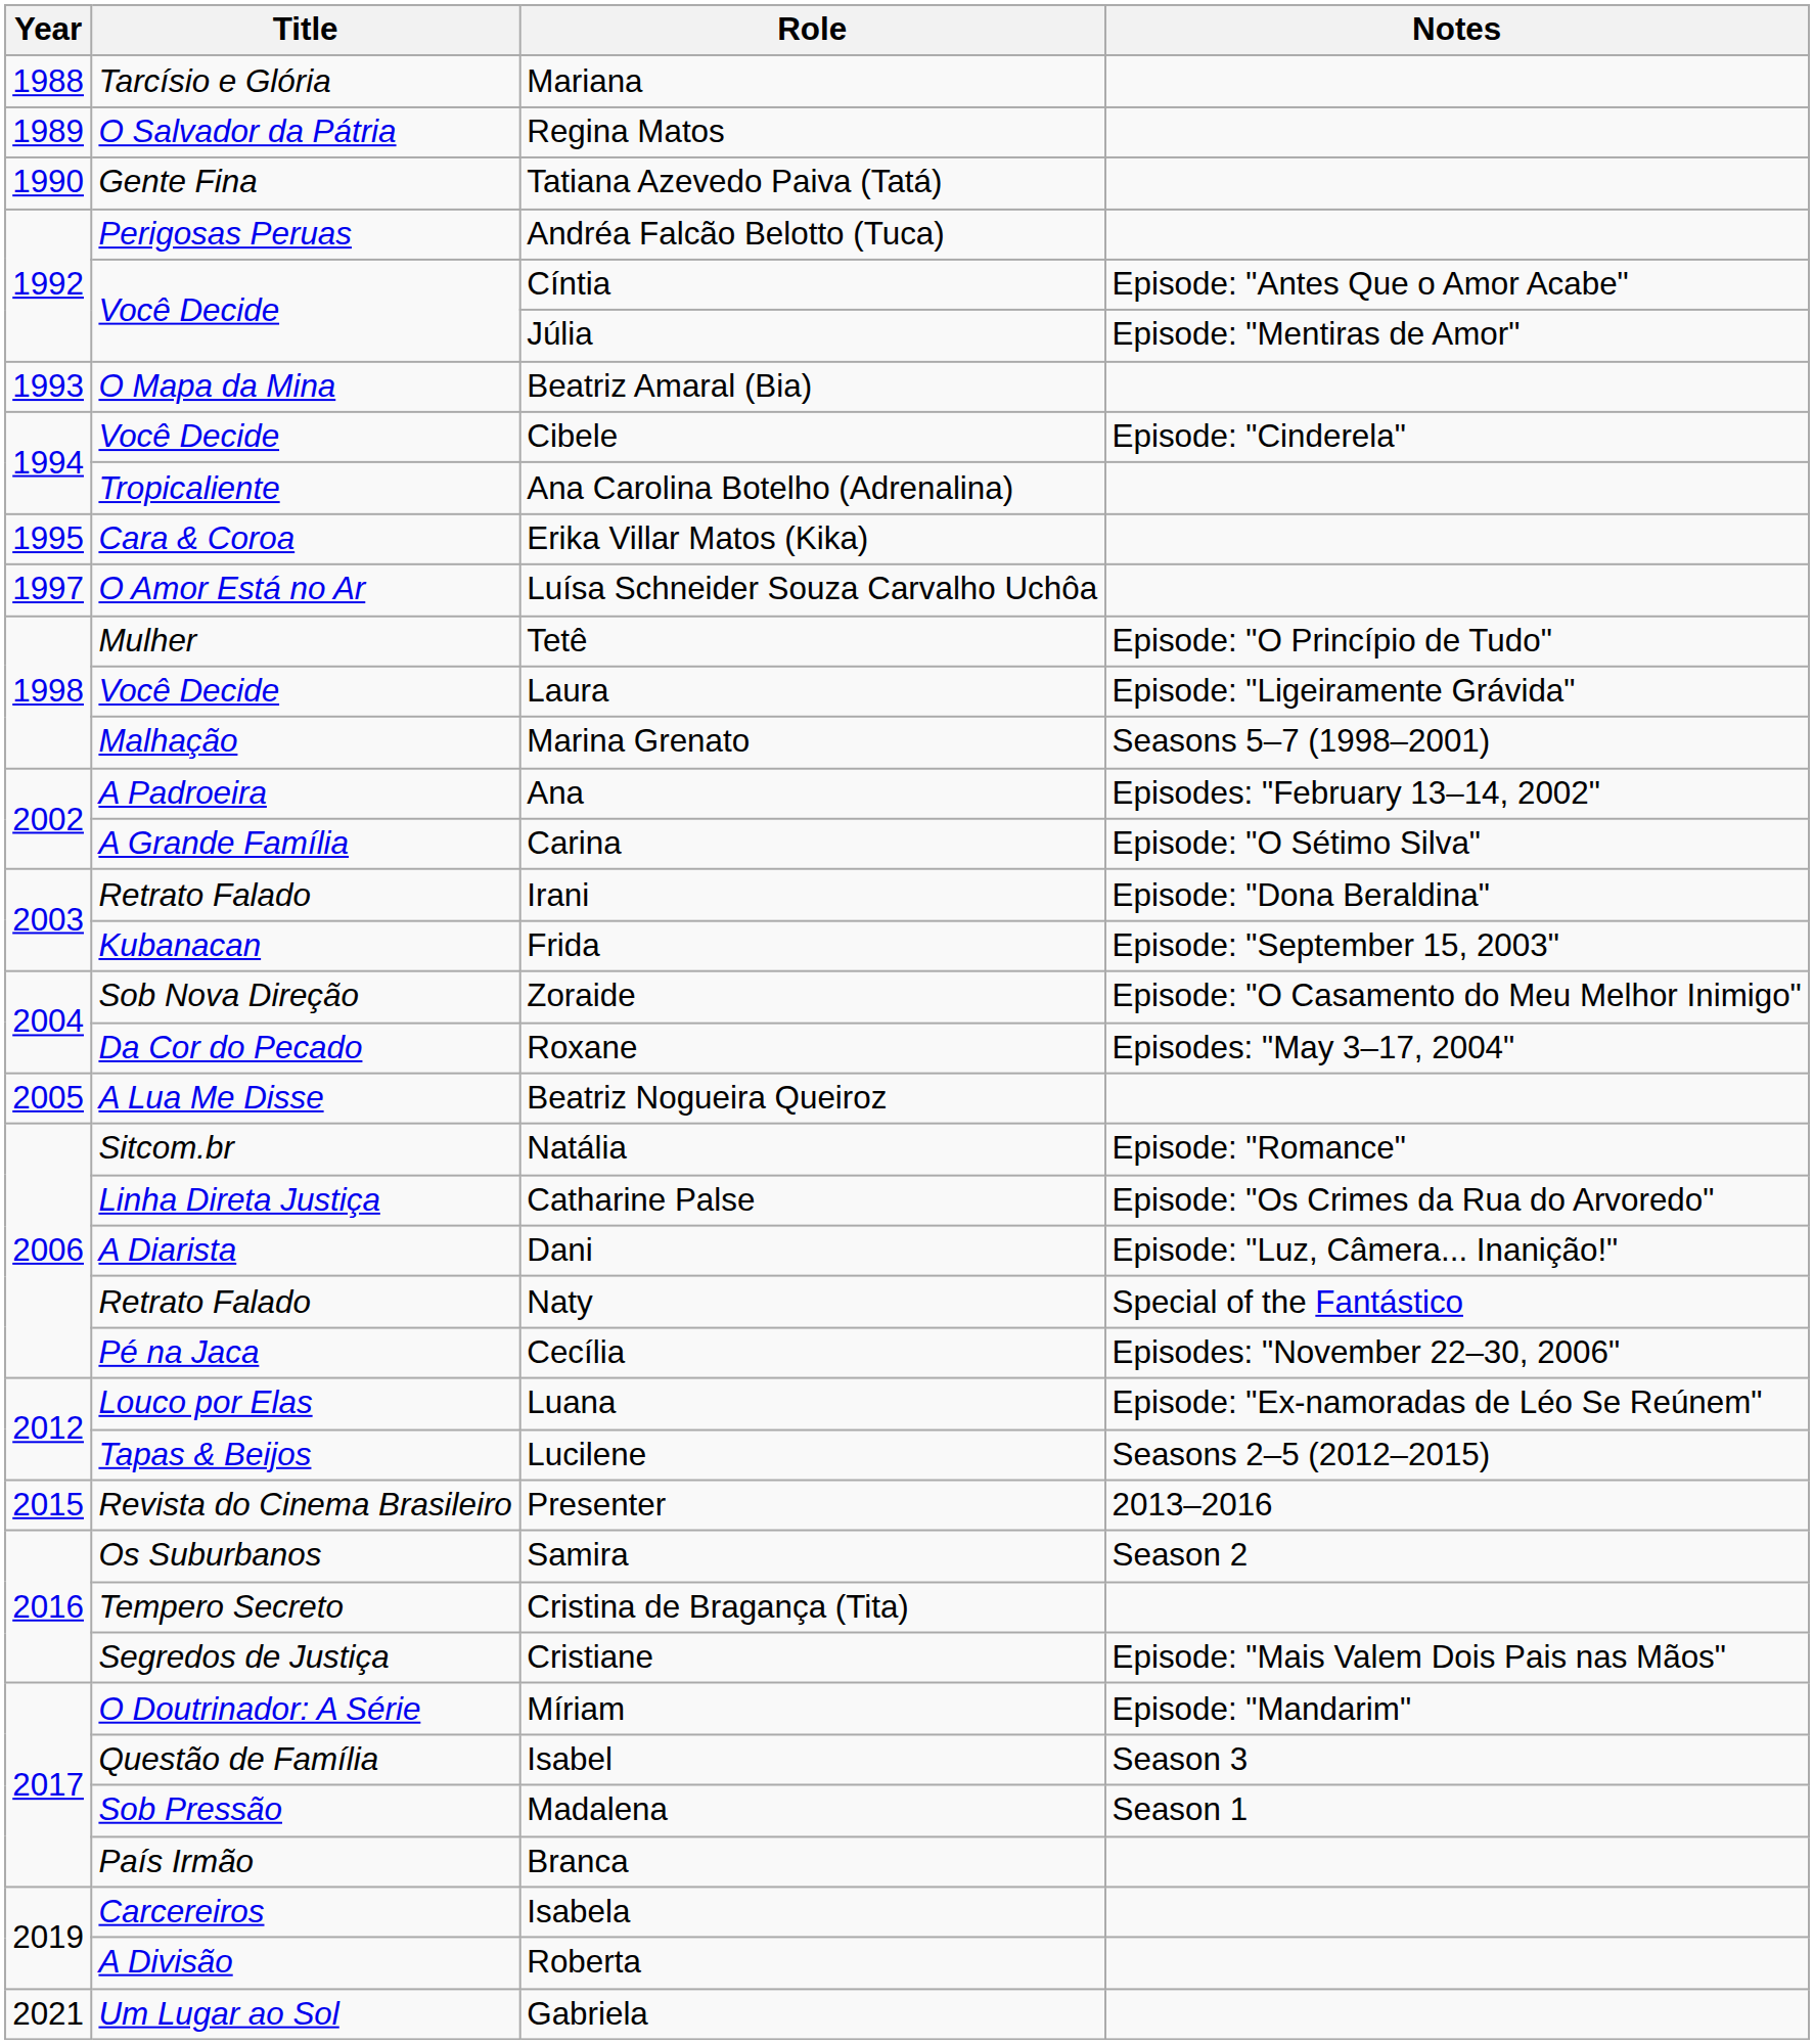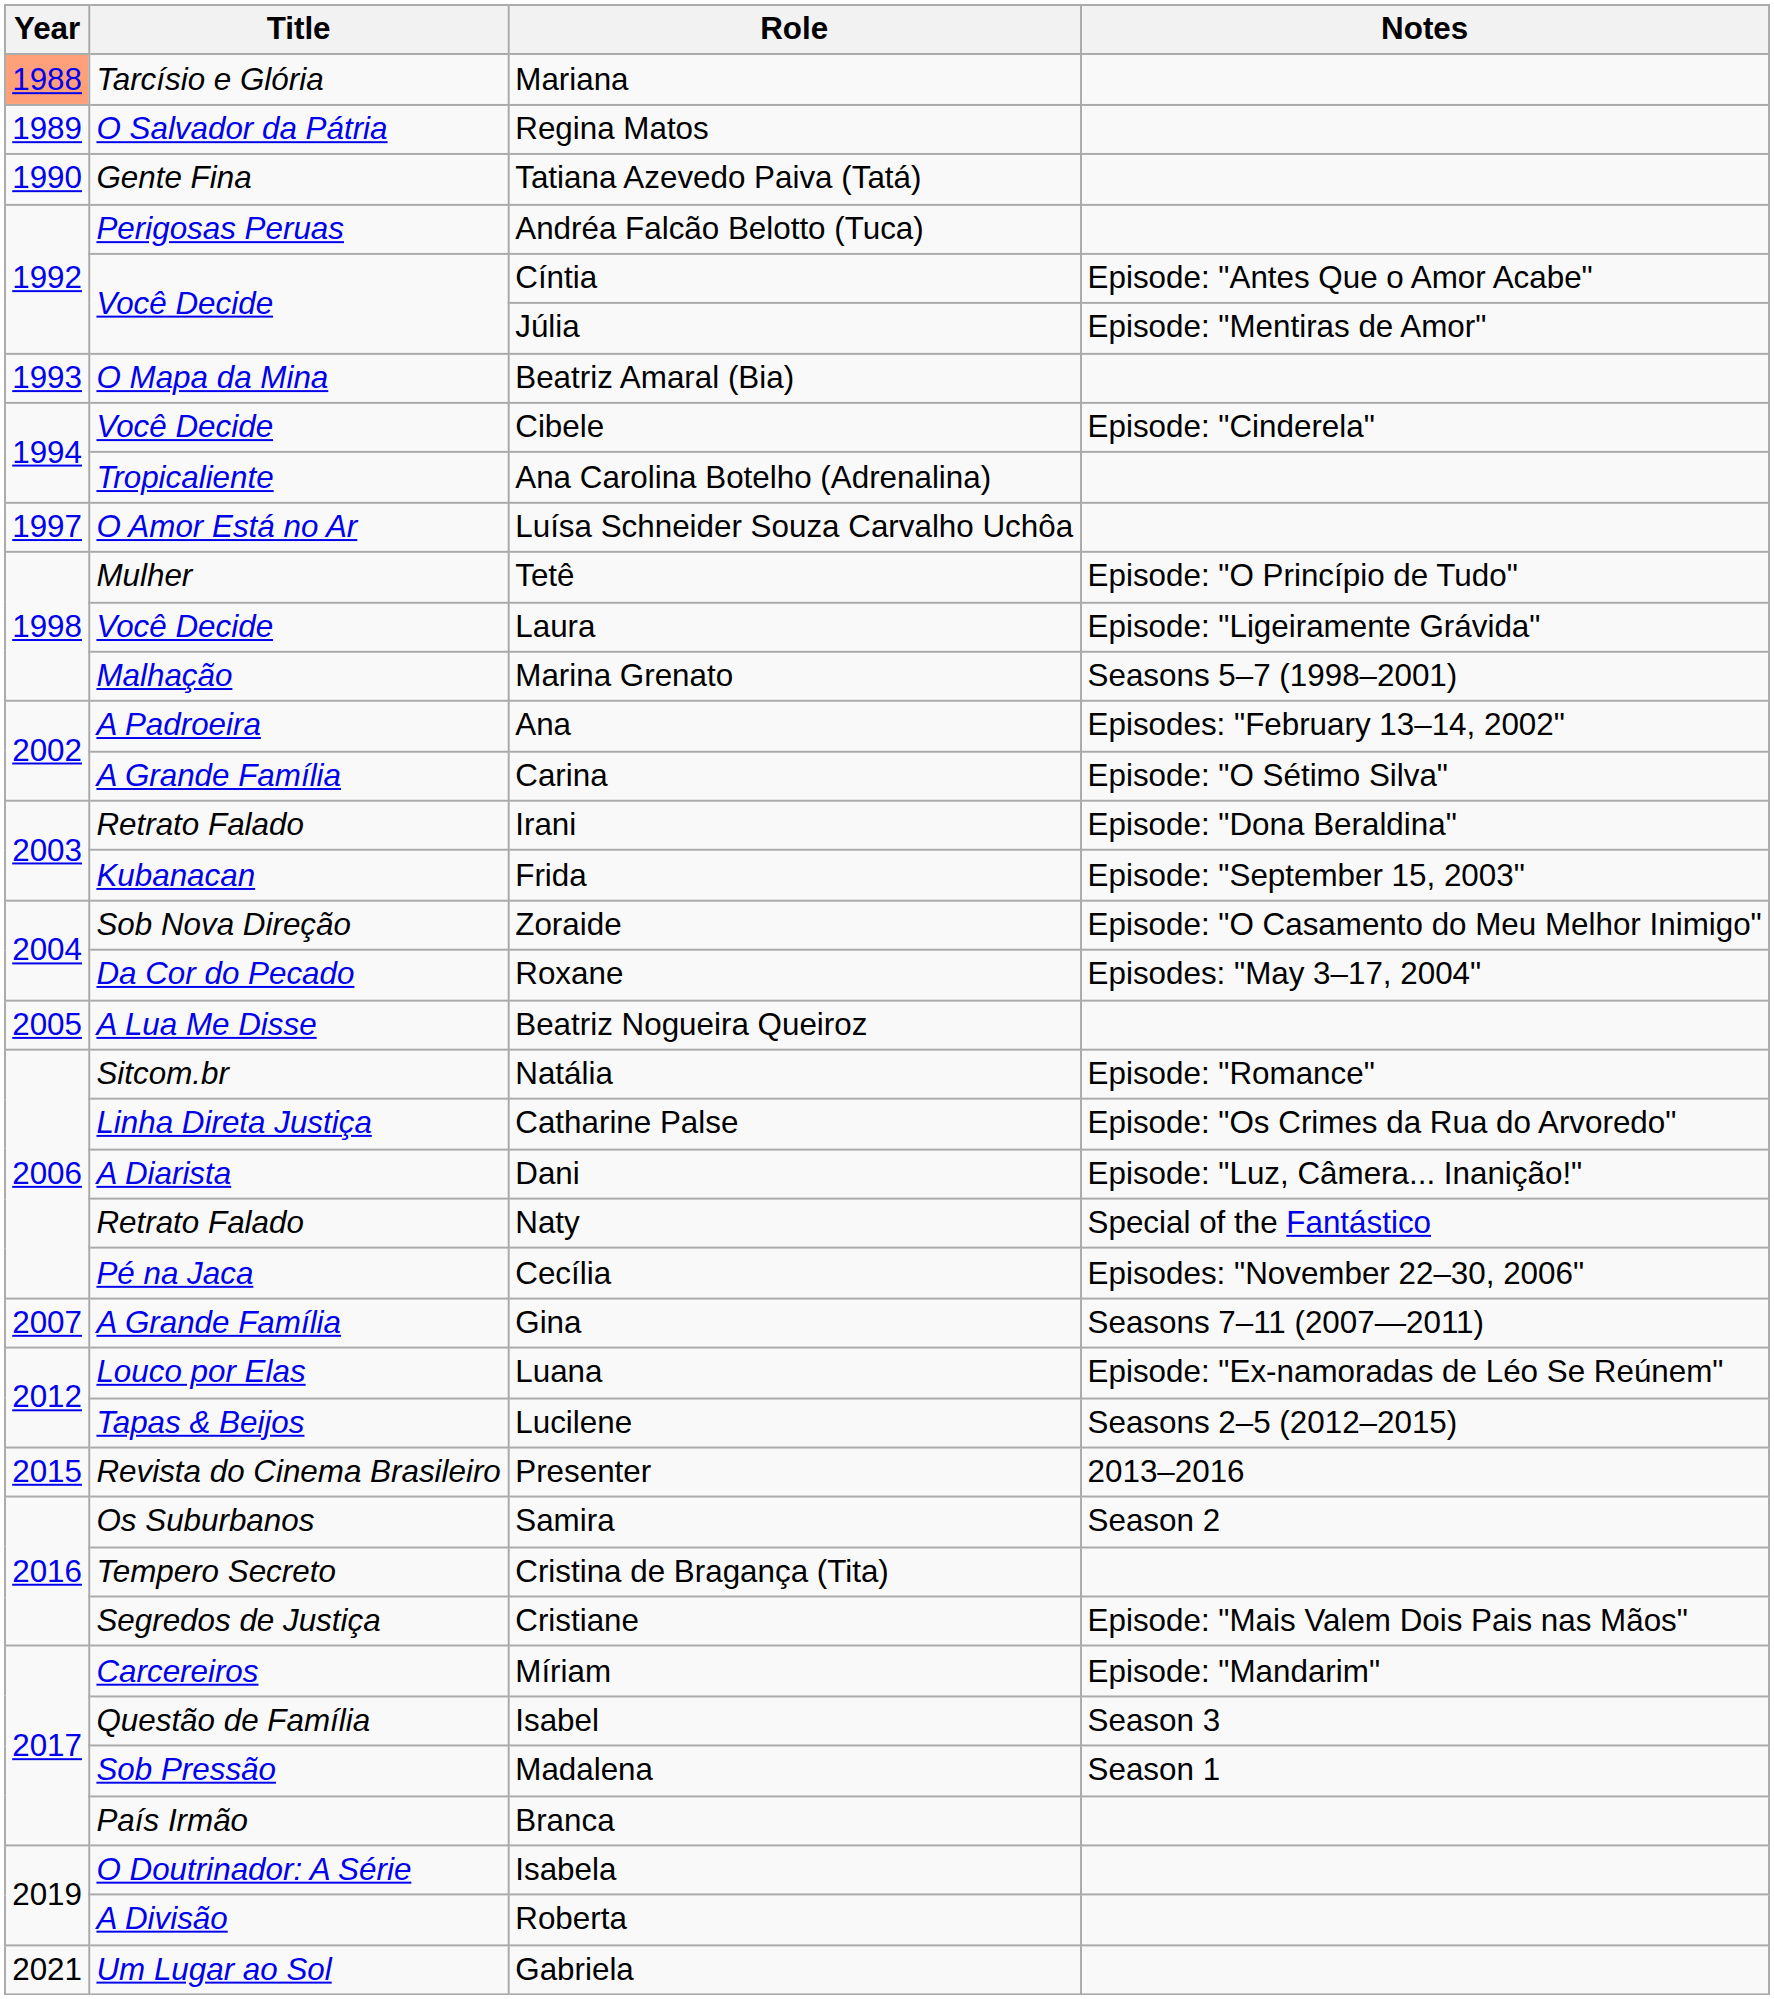 <table class="wikitable">
 <tr>
 <th>Year</th>
 <th>Title</th>
 <th>Role</th>
 <th>Notes</th>
 </tr>
 <tr>
-<td><a href='#'>1988</a></td>
+<td style="background: lightsalmon;"><a href='#'>1988</a></td>
 <td><em>Tarcísio e Glória</em></td>
 <td>Mariana</td>
 <td></td>
 </tr>
 <tr>
 <td><a href='#'>1989</a></td>
 <td><em><a href='#'>O Salvador da Pátria</a></em></td>
 <td>Regina Matos</td>
 <td></td>
 </tr>
 <tr>
 <td><a href='#'>1990</a></td>
 <td><em>Gente Fina</em></td>
 <td>Tatiana Azevedo Paiva (Tatá)</td>
 <td></td>
 </tr>
 <tr>
 <td rowspan="3"><a href='#'>1992</a></td>
 <td><em><a href='#'>Perigosas Peruas</a></em></td>
 <td>Andréa Falcão Belotto (Tuca)</td>
 <td></td>
 </tr>
 <tr>
 <td rowspan="2"><em><a href='#'>Você Decide</a></em></td>
 <td>Cíntia</td>
 <td>Episode: "Antes Que o Amor Acabe"</td>
 </tr>
 <tr>
 <td>Júlia</td>
 <td>Episode: "Mentiras de Amor"</td>
 </tr>
 <tr>
 <td><a href='#'>1993</a></td>
 <td><em><a href='#'>O Mapa da Mina</a></em></td>
 <td>Beatriz Amaral (Bia)</td>
 <td></td>
 </tr>
 <tr>
 <td rowspan="2"><a href='#'>1994</a></td>
 <td><em><a href='#'>Você Decide</a></em></td>
 <td>Cibele</td>
 <td>Episode: "Cinderela"</td>
 </tr>
 <tr>
 <td><em><a href='#'>Tropicaliente</a></em></td>
 <td>Ana Carolina Botelho (Adrenalina)</td>
-<td></td>
-</tr>
-<tr>
-<td><a href='#'>1995</a></td>
-<td><em><a href='#'>Cara & Coroa</a></em></td>
-<td>Erika Villar Matos (Kika)</td>
 <td></td>
 </tr>
 <tr>
 <td><a href='#'>1997</a></td>
 <td><em><a href='#'>O Amor Está no Ar</a></em></td>
 <td>Luísa Schneider Souza Carvalho Uchôa</td>
 <td></td>
 </tr>
 <tr>
 <td rowspan="3"><a href='#'>1998</a></td>
 <td><em>Mulher</em></td>
 <td>Tetê</td>
 <td>Episode: "O Princípio de Tudo"</td>
 </tr>
 <tr>
 <td><em><a href='#'>Você Decide</a></em></td>
 <td>Laura</td>
 <td>Episode: "Ligeiramente Grávida"</td>
 </tr>
 <tr>
 <td><em><a href='#'>Malhação</a></em></td>
 <td>Marina Grenato</td>
 <td>Seasons 5–7 (1998–2001)</td>
 </tr>
 <tr>
 <td rowspan="2"><a href='#'>2002</a></td>
 <td><em><a href='#'>A Padroeira</a></em></td>
 <td>Ana</td>
 <td>Episodes: "February 13–14, 2002"</td>
 </tr>
 <tr>
 <td><em><a href='#'>A Grande Família</a></em></td>
 <td>Carina</td>
 <td>Episode: "O Sétimo Silva"</td>
 </tr>
 <tr>
 <td rowspan="2"><a href='#'>2003</a></td>
 <td><em>Retrato Falado</em></td>
 <td>Irani</td>
 <td>Episode: "Dona Beraldina"</td>
 </tr>
 <tr>
 <td><em><a href='#'>Kubanacan</a></em></td>
 <td>Frida</td>
 <td>Episode: "September 15, 2003"</td>
 </tr>
 <tr>
 <td rowspan="2"><a href='#'>2004</a></td>
 <td><em>Sob Nova Direção</em></td>
 <td>Zoraide</td>
 <td>Episode: "O Casamento do Meu Melhor Inimigo"</td>
 </tr>
 <tr>
 <td><em><a href='#'>Da Cor do Pecado</a></em></td>
 <td>Roxane</td>
 <td>Episodes: "May 3–17, 2004"</td>
 </tr>
 <tr>
 <td><a href='#'>2005</a></td>
 <td><em><a href='#'>A Lua Me Disse</a></em></td>
 <td>Beatriz Nogueira Queiroz</td>
 <td></td>
 </tr>
 <tr>
 <td rowspan="5"><a href='#'>2006</a></td>
 <td><em>Sitcom.br</em></td>
 <td>Natália</td>
 <td>Episode: "Romance"</td>
 </tr>
 <tr>
 <td><em><a href='#'>Linha Direta Justiça</a></em></td>
 <td>Catharine Palse</td>
 <td>Episode: "Os Crimes da Rua do Arvoredo"</td>
 </tr>
 <tr>
 <td><em><a href='#'>A Diarista</a></em></td>
 <td>Dani</td>
 <td>Episode: "Luz, Câmera... Inanição!"</td>
 </tr>
 <tr>
 <td><em>Retrato Falado</em></td>
 <td>Naty</td>
 <td>Special of the <a href='#'>Fantástico</a></td>
 </tr>
 <tr>
 <td><em><a href='#'>Pé na Jaca</a></em></td>
 <td>Cecília</td>
 <td>Episodes: "November 22–30, 2006"</td>
 </tr>
 <tr>
+<td><a href='#'>2007</a></td>
+<td><em><a href='#'>A Grande Família</a></em></td>
+<td>Gina</td>
+<td>Seasons 7–11 (2007—2011)</td>
+</tr>
+<tr>
 <td rowspan="2"><a href='#'>2012</a></td>
 <td><em><a href='#'>Louco por Elas</a></em></td>
 <td>Luana</td>
 <td>Episode: "Ex-namoradas de Léo Se Reúnem"</td>
 </tr>
 <tr>
 <td><em><a href='#'>Tapas & Beijos</a></em></td>
 <td>Lucilene</td>
 <td>Seasons 2–5 (2012–2015)</td>
 </tr>
 <tr>
 <td><a href='#'>2015</a></td>
 <td><em>Revista do Cinema Brasileiro</em></td>
 <td>Presenter</td>
 <td>2013–2016</td>
 </tr>
 <tr>
 <td rowspan="3"><a href='#'>2016</a></td>
 <td><em>Os Suburbanos</em></td>
 <td>Samira</td>
 <td>Season 2</td>
 </tr>
 <tr>
 <td><em>Tempero Secreto</em></td>
 <td>Cristina de Bragança (Tita)</td>
 <td></td>
 </tr>
 <tr>
 <td><em>Segredos de Justiça</em></td>
 <td>Cristiane</td>
 <td>Episode: "Mais Valem Dois Pais nas Mãos"</td>
 </tr>
 <tr>
 <td rowspan="4"><a href='#'>2017</a></td>
-<td><em><a href='#'>O Doutrinador: A Série</a></em></td>
+<td><em><a href='#'>Carcereiros</a></em></td>
 <td>Míriam</td>
 <td>Episode: "Mandarim"</td>
 </tr>
 <tr>
 <td><em>Questão de Família</em></td>
 <td>Isabel</td>
 <td>Season 3</td>
 </tr>
 <tr>
 <td><em><a href='#'>Sob Pressão</a></em></td>
 <td>Madalena</td>
 <td>Season 1</td>
 </tr>
 <tr>
 <td><em>País Irmão</em></td>
 <td>Branca</td>
 <td></td>
 </tr>
 <tr>
 <td rowspan="2">2019</td>
-<td><em><a href='#'>Carcereiros</a></em></td>
+<td><em><a href='#'>O Doutrinador: A Série</a></em></td>
 <td>Isabela</td>
 <td></td>
 </tr>
 <tr>
 <td><em><a href='#'>A Divisão</a></em></td>
 <td>Roberta</td>
 <td></td>
 </tr>
 <tr>
 <td>2021</td>
 <td><em><a href='#'>Um Lugar ao Sol</a></em></td>
 <td>Gabriela</td>
 <td></td>
 </tr>
 </table>
